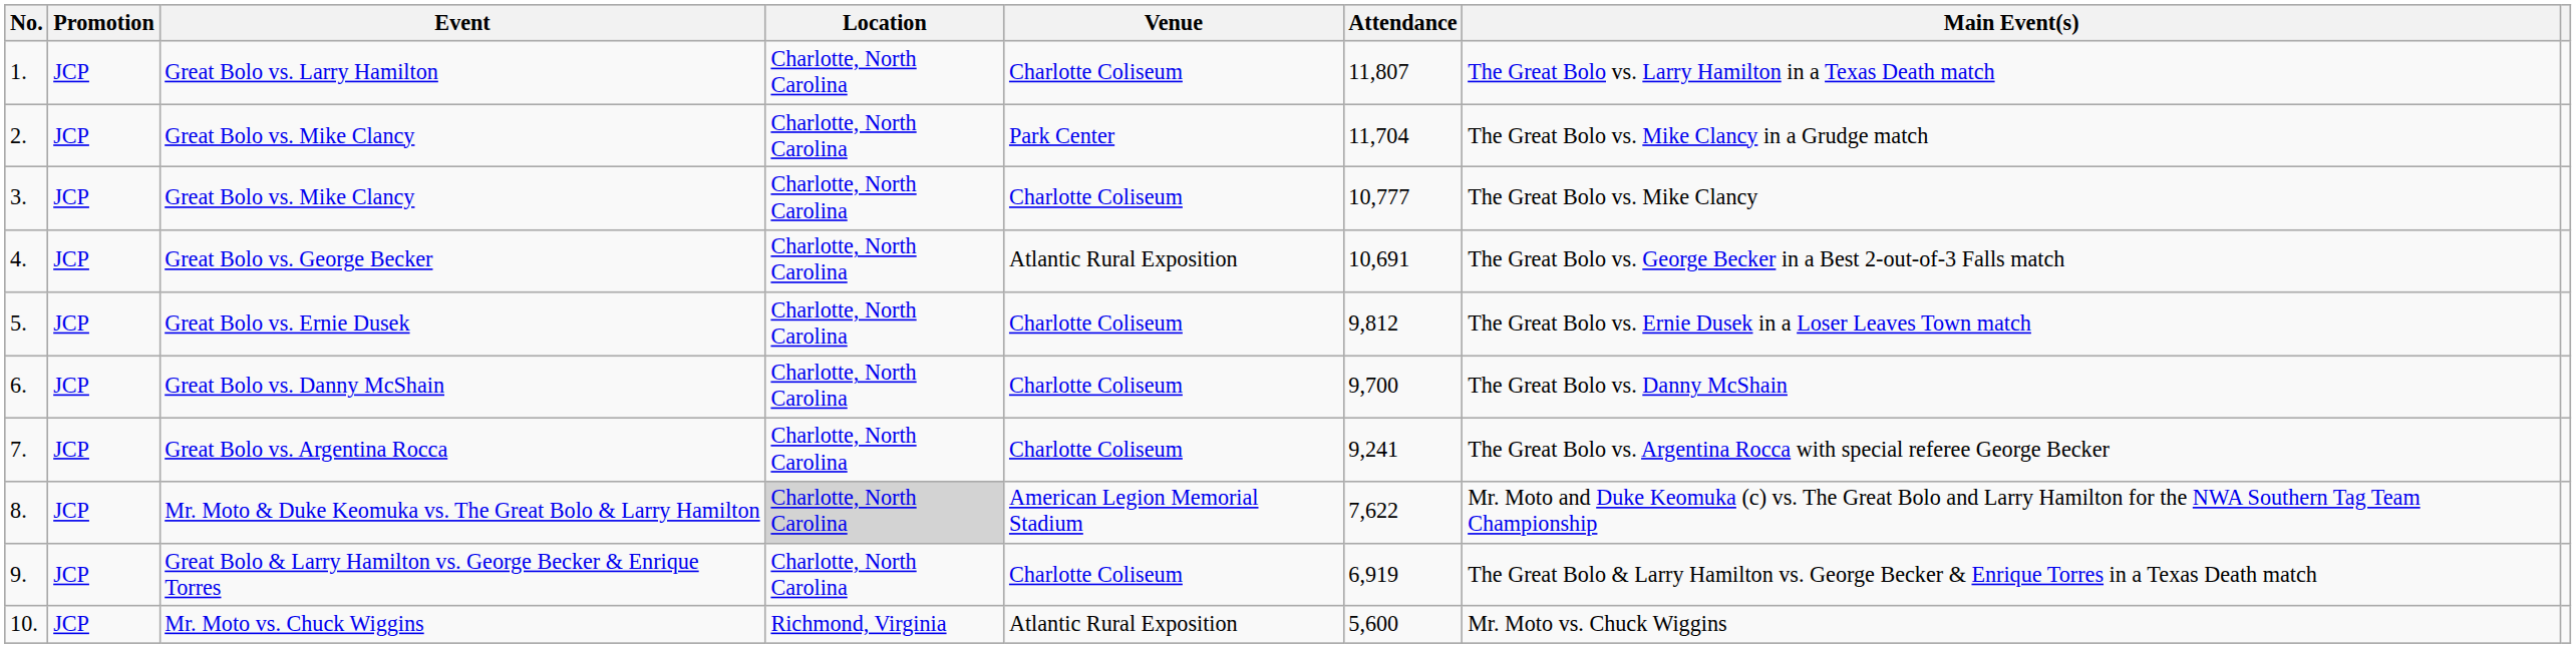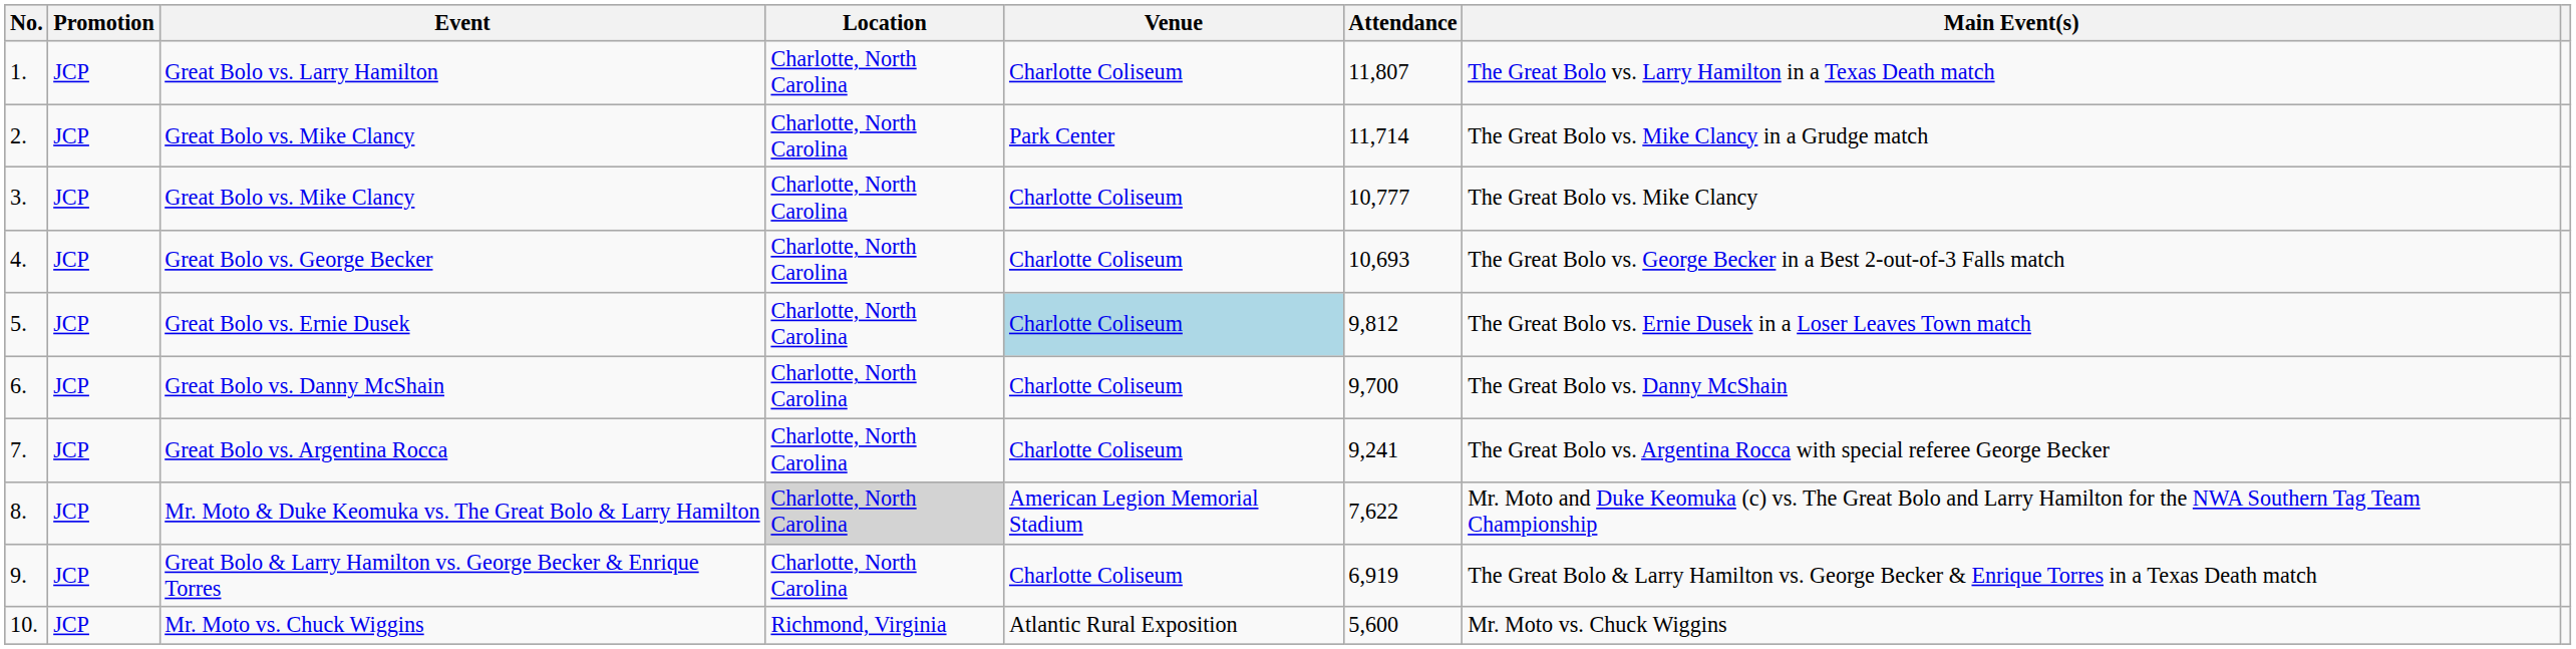 <table class="wikitable sortable" style="font-size:85%;">
 <tr>
 <th>No.</th>
 <th>Promotion</th>
 <th>Event</th>
 <th>Location</th>
 <th>Venue</th>
 <th>Attendance</th>
 <th class=unsortable>Main Event(s)</th>
 <th class=unsortable></th>
 </tr>
 <tr>
 <td>1.</td>
 <td><a href='#'>JCP</a></td>
 <td><a href='#'>Great Bolo vs. Larry Hamilton</a> <br> </td>
 <td><a href='#'>Charlotte, North Carolina</a></td>
 <td><a href='#'>Charlotte Coliseum</a></td>
 <td>11,807</td>
 <td><a href='#'>The Great Bolo</a> vs. <a href='#'>Larry Hamilton</a> in a <a href='#'>Texas Death match</a></td>
 <td></td>
 </tr>
 <tr>
 <td>2.</td>
 <td><a href='#'>JCP</a></td>
 <td><a href='#'>Great Bolo vs. Mike Clancy</a> <br> </td>
 <td><a href='#'>Charlotte, North Carolina</a></td>
 <td><a href='#'>Park Center</a></td>
-<td>11,704</td>
+<td>11,714</td>
 <td>The Great Bolo vs. <a href='#'>Mike Clancy</a> in a Grudge match</td>
 <td></td>
 </tr>
 <tr>
 <td>3.</td>
 <td><a href='#'>JCP</a></td>
 <td><a href='#'>Great Bolo vs. Mike Clancy</a> <br> </td>
 <td><a href='#'>Charlotte, North Carolina</a></td>
 <td><a href='#'>Charlotte Coliseum</a></td>
 <td>10,777</td>
 <td>The Great Bolo vs. Mike Clancy</td>
 <td></td>
 </tr>
 <tr>
 <td>4.</td>
 <td><a href='#'>JCP</a></td>
 <td><a href='#'>Great Bolo vs. George Becker</a> <br> </td>
 <td><a href='#'>Charlotte, North Carolina</a></td>
-<td>Atlantic Rural Exposition</td>
-<td>10,691</td>
+<td><a href='#'>Charlotte Coliseum</a></td>
+<td>10,693</td>
 <td>The Great Bolo vs. <a href='#'>George Becker</a> in a Best 2-out-of-3 Falls match</td>
 <td></td>
 </tr>
 <tr>
 <td>5.</td>
 <td><a href='#'>JCP</a></td>
 <td><a href='#'>Great Bolo vs. Ernie Dusek</a> <br> </td>
 <td><a href='#'>Charlotte, North Carolina</a></td>
-<td><a href='#'>Charlotte Coliseum</a></td>
+<td style="background: lightblue;"><a href='#'>Charlotte Coliseum</a></td>
 <td>9,812</td>
 <td>The Great Bolo vs. <a href='#'>Ernie Dusek</a> in a <a href='#'>Loser Leaves Town match</a></td>
 <td></td>
 </tr>
 <tr>
 <td>6.</td>
 <td><a href='#'>JCP</a></td>
 <td><a href='#'>Great Bolo vs. Danny McShain</a> <br> </td>
 <td><a href='#'>Charlotte, North Carolina</a></td>
 <td><a href='#'>Charlotte Coliseum</a></td>
 <td>9,700</td>
 <td>The Great Bolo vs. <a href='#'>Danny McShain</a></td>
 <td></td>
 </tr>
 <tr>
 <td>7.</td>
 <td><a href='#'>JCP</a></td>
 <td><a href='#'>Great Bolo vs. Argentina Rocca</a> <br> </td>
 <td><a href='#'>Charlotte, North Carolina</a></td>
 <td><a href='#'>Charlotte Coliseum</a></td>
 <td>9,241</td>
 <td>The Great Bolo vs. <a href='#'>Argentina Rocca</a> with special referee George Becker</td>
 <td></td>
 </tr>
 <tr>
 <td>8.</td>
 <td><a href='#'>JCP</a></td>
 <td><a href='#'>Mr. Moto & Duke Keomuka vs. The Great Bolo & Larry Hamilton</a> <br> </td>
 <td style="background: lightgrey;"><a href='#'>Charlotte, North Carolina</a></td>
 <td><a href='#'>American Legion Memorial Stadium</a></td>
 <td>7,622</td>
 <td>Mr. Moto and <a href='#'>Duke Keomuka</a> (c) vs. The Great Bolo and Larry Hamilton for the <a href='#'>NWA Southern Tag Team Championship</a></td>
 <td></td>
 </tr>
 <tr>
 <td>9.</td>
 <td><a href='#'>JCP</a></td>
 <td><a href='#'>Great Bolo & Larry Hamilton vs. George Becker & Enrique Torres</a> <br> </td>
 <td><a href='#'>Charlotte, North Carolina</a></td>
 <td><a href='#'>Charlotte Coliseum</a></td>
 <td>6,919</td>
 <td>The Great Bolo & Larry Hamilton vs. George Becker & <a href='#'>Enrique Torres</a> in a Texas Death match</td>
 <td></td>
 </tr>
 <tr>
 <td>10.</td>
 <td><a href='#'>JCP</a></td>
 <td><a href='#'>Mr. Moto vs. Chuck Wiggins</a> <br> </td>
 <td><a href='#'>Richmond, Virginia</a></td>
 <td>Atlantic Rural Exposition</td>
 <td>5,600</td>
 <td>Mr. Moto vs. Chuck Wiggins</td>
 <td></td>
 </tr>
 </table>
